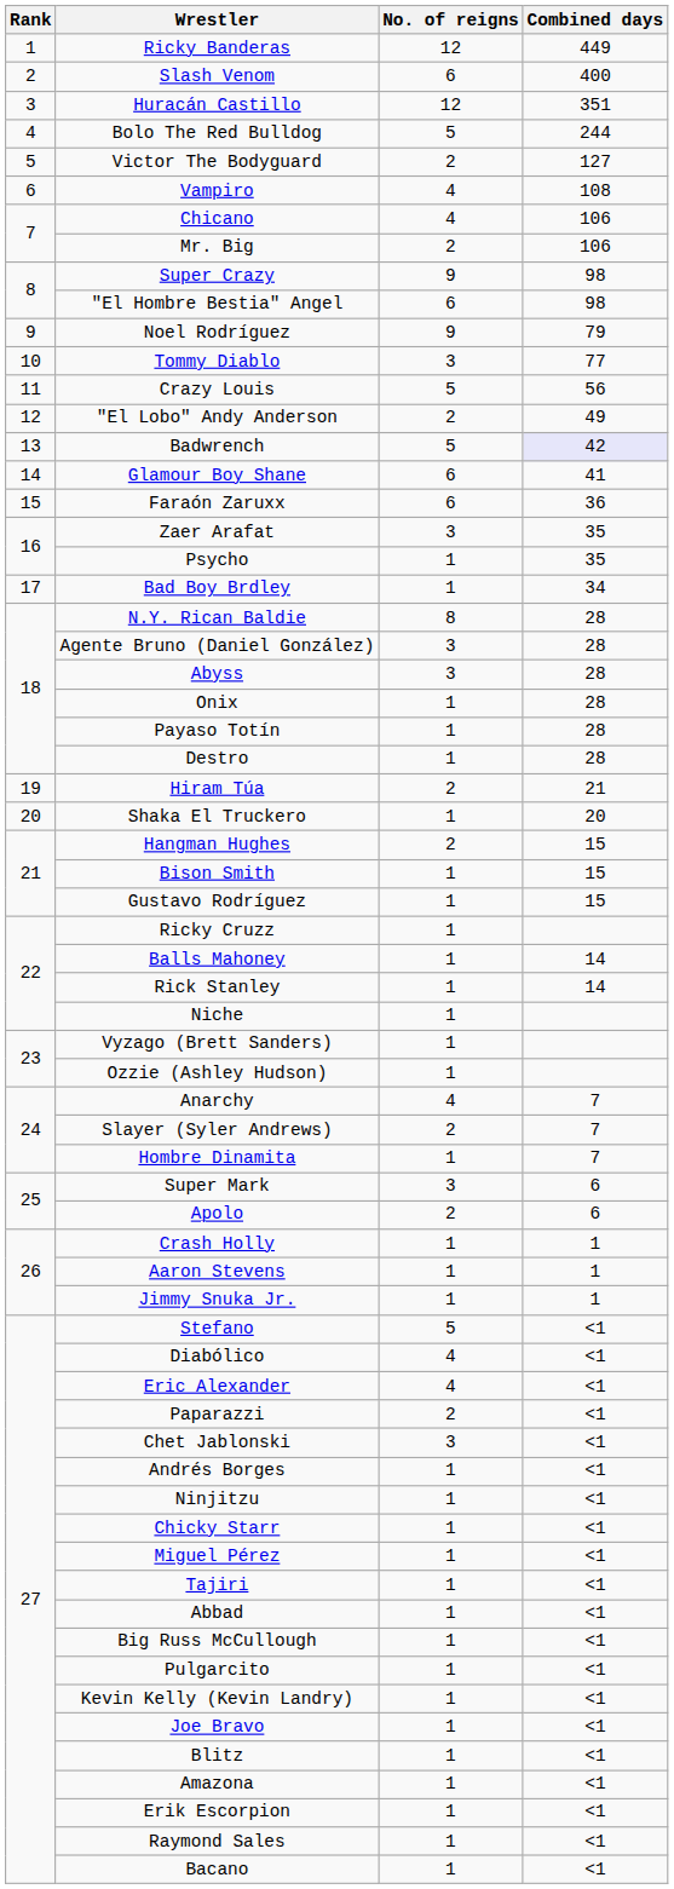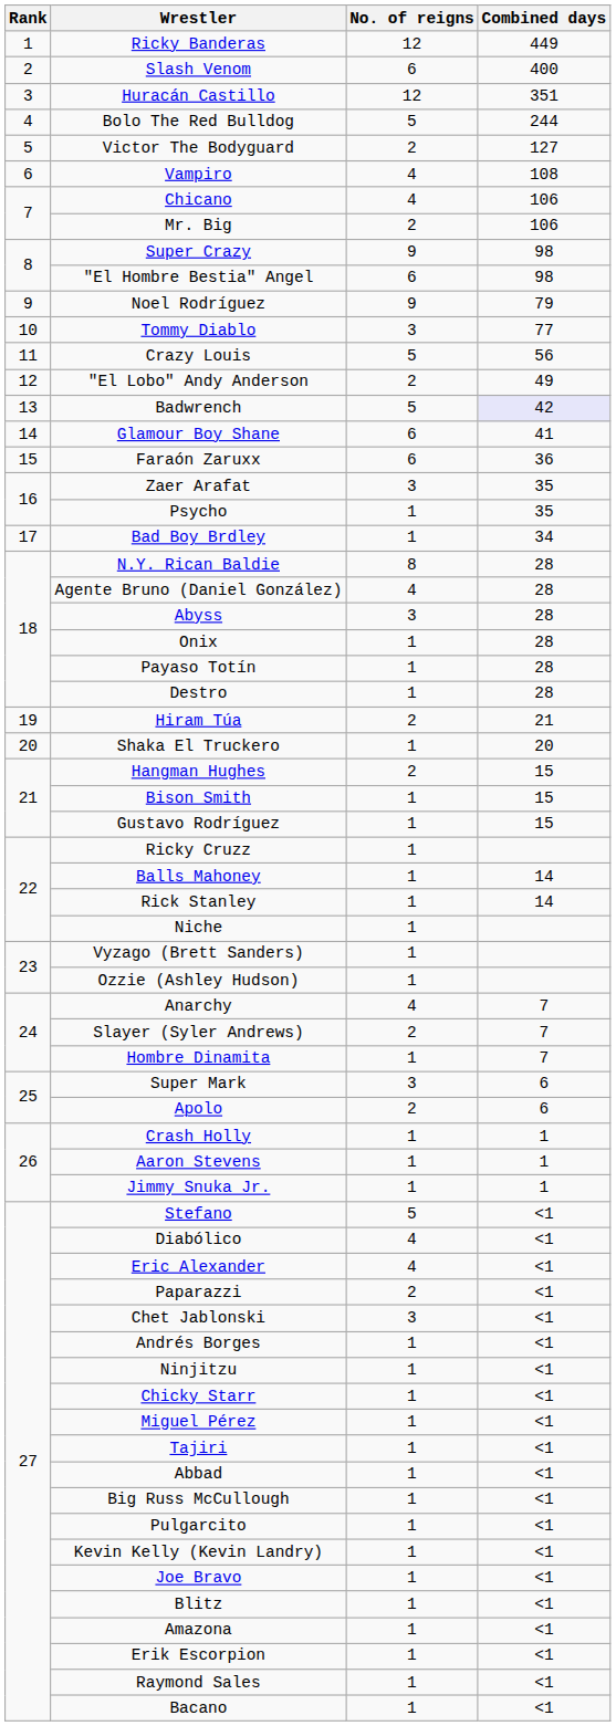 <table class="wikitable sortable" style="text-align:center;">
 <tr>
 <th scope="col">Rank</th>
 <th scope="col">Wrestler</th>
 <th scope="col">No. of reigns</th>
 <th scope="col">Combined days</th>
 </tr>
 <tr>
 <td>1</td>
 <td><a href='#'>Ricky Banderas</a></td>
 <td>12</td>
 <td>449</td>
 </tr>
 <tr>
 <td>2</td>
 <td><a href='#'>Slash Venom</a></td>
 <td>6</td>
 <td>400</td>
 </tr>
 <tr>
 <td>3</td>
 <td><a href='#'>Huracán Castillo</a></td>
 <td>12</td>
 <td>351</td>
 </tr>
 <tr>
 <td>4</td>
 <td>Bolo The Red Bulldog</td>
 <td>5</td>
 <td>244</td>
 </tr>
 <tr>
 <td>5</td>
 <td>Victor The Bodyguard</td>
 <td>2</td>
 <td>127</td>
 </tr>
 <tr>
 <td>6</td>
 <td><a href='#'>Vampiro</a></td>
 <td>4</td>
 <td>108</td>
 </tr>
 <tr>
 <td rowspan=2>7</td>
 <td><a href='#'>Chicano</a></td>
 <td>4</td>
 <td>106</td>
 </tr>
 <tr>
 <td>Mr. Big</td>
 <td>2</td>
 <td>106</td>
 </tr>
 <tr>
 <td rowspan=2>8</td>
 <td><a href='#'>Super Crazy</a></td>
 <td>9</td>
 <td>98</td>
 </tr>
 <tr>
 <td>"El Hombre Bestia" Angel</td>
 <td>6</td>
 <td>98</td>
 </tr>
 <tr>
 <td>9</td>
 <td>Noel Rodríguez</td>
 <td>9</td>
 <td>79</td>
 </tr>
 <tr>
 <td>10</td>
 <td><a href='#'>Tommy Diablo</a></td>
 <td>3</td>
 <td>77</td>
 </tr>
 <tr>
 <td>11</td>
 <td>Crazy Louis</td>
 <td>5</td>
 <td>56</td>
 </tr>
 <tr>
 <td>12</td>
 <td>"El Lobo" Andy Anderson</td>
 <td>2</td>
 <td>49</td>
 </tr>
 <tr>
 <td>13</td>
 <td>Badwrench</td>
 <td>5</td>
 <td style="background: lavender;">42</td>
 </tr>
 <tr>
 <td>14</td>
 <td><a href='#'>Glamour Boy Shane</a></td>
 <td>6</td>
 <td>41</td>
 </tr>
 <tr>
 <td>15</td>
 <td>Faraón Zaruxx</td>
 <td>6</td>
 <td>36</td>
 </tr>
 <tr>
 <td rowspan=2>16</td>
 <td>Zaer Arafat</td>
 <td>3</td>
 <td>35</td>
 </tr>
 <tr>
 <td>Psycho</td>
 <td>1</td>
 <td>35</td>
 </tr>
 <tr>
 <td>17</td>
 <td><a href='#'>Bad Boy Brdley</a></td>
 <td>1</td>
 <td>34</td>
 </tr>
 <tr>
 <td rowspan=6>18</td>
 <td><a href='#'>N.Y. Rican Baldie</a></td>
 <td>8</td>
 <td>28</td>
 </tr>
 <tr>
 <td>Agente Bruno (Daniel González)</td>
-<td>3</td>
+<td>4</td>
 <td>28</td>
 </tr>
 <tr>
 <td><a href='#'>Abyss</a></td>
 <td>3</td>
 <td>28</td>
 </tr>
 <tr>
 <td>Onix</td>
 <td>1</td>
 <td>28</td>
 </tr>
 <tr>
 <td>Payaso Totín</td>
 <td>1</td>
 <td>28</td>
 </tr>
 <tr>
 <td>Destro</td>
 <td>1</td>
 <td>28</td>
 </tr>
 <tr>
 <td>19</td>
 <td><a href='#'>Hiram Túa</a></td>
 <td>2</td>
 <td>21</td>
 </tr>
 <tr>
 <td>20</td>
 <td>Shaka El Truckero</td>
 <td>1</td>
 <td>20</td>
 </tr>
 <tr>
 <td rowspan=3>21</td>
 <td><a href='#'>Hangman Hughes</a></td>
 <td>2</td>
 <td>15</td>
 </tr>
 <tr>
 <td><a href='#'>Bison Smith</a></td>
 <td>1</td>
 <td>15</td>
 </tr>
 <tr>
 <td>Gustavo Rodríguez</td>
 <td>1</td>
 <td>15</td>
 </tr>
 <tr>
 <td rowspan=4>22</td>
 <td>Ricky Cruzz</td>
 <td>1</td>
 <td></td>
 </tr>
 <tr>
 <td><a href='#'>Balls Mahoney</a></td>
 <td>1</td>
 <td>14</td>
 </tr>
 <tr>
 <td>Rick Stanley</td>
 <td>1</td>
 <td>14</td>
 </tr>
 <tr>
 <td>Niche</td>
 <td>1</td>
 <td></td>
 </tr>
 <tr>
 <td rowspan=2>23</td>
 <td>Vyzago (Brett Sanders)</td>
 <td>1</td>
 <td></td>
 </tr>
 <tr>
 <td>Ozzie (Ashley Hudson)</td>
 <td>1</td>
 <td></td>
 </tr>
 <tr>
 <td rowspan=3>24</td>
 <td>Anarchy</td>
 <td>4</td>
 <td>7</td>
 </tr>
 <tr>
 <td>Slayer (Syler Andrews)</td>
 <td>2</td>
 <td>7</td>
 </tr>
 <tr>
 <td><a href='#'>Hombre Dinamita</a></td>
 <td>1</td>
 <td>7</td>
 </tr>
 <tr>
 <td rowspan=2>25</td>
 <td>Super Mark</td>
 <td>3</td>
 <td>6</td>
 </tr>
 <tr>
 <td><a href='#'>Apolo</a></td>
 <td>2</td>
 <td>6</td>
 </tr>
 <tr>
 <td rowspan=3>26</td>
 <td><a href='#'>Crash Holly</a></td>
 <td>1</td>
 <td>1</td>
 </tr>
 <tr>
 <td><a href='#'>Aaron Stevens</a></td>
 <td>1</td>
 <td>1</td>
 </tr>
 <tr>
 <td><a href='#'>Jimmy Snuka Jr.</a></td>
 <td>1</td>
 <td>1</td>
 </tr>
 <tr>
 <td rowspan=20>27</td>
 <td><a href='#'>Stefano</a></td>
 <td>5</td>
 <td><1</td>
 </tr>
 <tr>
 <td>Diabólico</td>
 <td>4</td>
 <td><1</td>
 </tr>
 <tr>
 <td><a href='#'>Eric Alexander</a></td>
 <td>4</td>
 <td><1</td>
 </tr>
 <tr>
 <td>Paparazzi</td>
 <td>2</td>
 <td><1</td>
 </tr>
 <tr>
 <td>Chet Jablonski</td>
 <td>3</td>
 <td><1</td>
 </tr>
 <tr>
 <td>Andrés Borges</td>
 <td>1</td>
 <td><1</td>
 </tr>
 <tr>
 <td>Ninjitzu</td>
 <td>1</td>
 <td><1</td>
 </tr>
 <tr>
 <td><a href='#'>Chicky Starr</a></td>
 <td>1</td>
 <td><1</td>
 </tr>
 <tr>
 <td><a href='#'>Miguel Pérez</a></td>
 <td>1</td>
 <td><1</td>
 </tr>
 <tr>
 <td><a href='#'>Tajiri</a></td>
 <td>1</td>
 <td><1</td>
 </tr>
 <tr>
 <td>Abbad</td>
 <td>1</td>
 <td><1</td>
 </tr>
 <tr>
 <td>Big Russ McCullough</td>
 <td>1</td>
 <td><1</td>
 </tr>
 <tr>
 <td>Pulgarcito</td>
 <td>1</td>
 <td><1</td>
 </tr>
 <tr>
 <td>Kevin Kelly (Kevin Landry)</td>
 <td>1</td>
 <td><1</td>
 </tr>
 <tr>
 <td><a href='#'>Joe Bravo</a></td>
 <td>1</td>
 <td><1</td>
 </tr>
 <tr>
 <td>Blitz</td>
 <td>1</td>
 <td><1</td>
 </tr>
 <tr>
 <td>Amazona</td>
 <td>1</td>
 <td><1</td>
 </tr>
 <tr>
 <td>Erik Escorpion</td>
 <td>1</td>
 <td><1</td>
 </tr>
 <tr>
 <td>Raymond Sales</td>
 <td>1</td>
 <td><1</td>
 </tr>
 <tr>
 <td>Bacano</td>
 <td>1</td>
 <td><1</td>
 </tr>
 </table>
